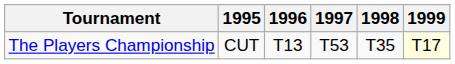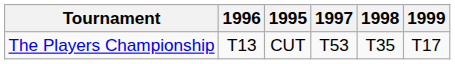 <table class="wikitable" style="font-size:95%;text-align:center;">
 <tr>
 <th>Tournament</th>
+<th>1996</th>
 <th>1995</th>
-<th>1996</th>
 <th>1997</th>
 <th>1998</th>
 <th>1999</th>
 </tr>
 <tr>
 <td align=left><a href='#'>The Players Championship</a></td>
+<td>T13</td>
 <td>CUT</td>
-<td>T13</td>
 <td>T53</td>
 <td>T35</td>
-<td style="background: lightyellow;">T17</td>
+<td>T17</td>
 </tr>
 </table>
